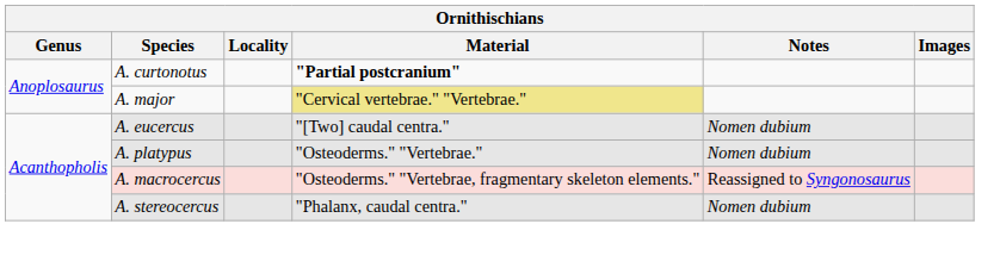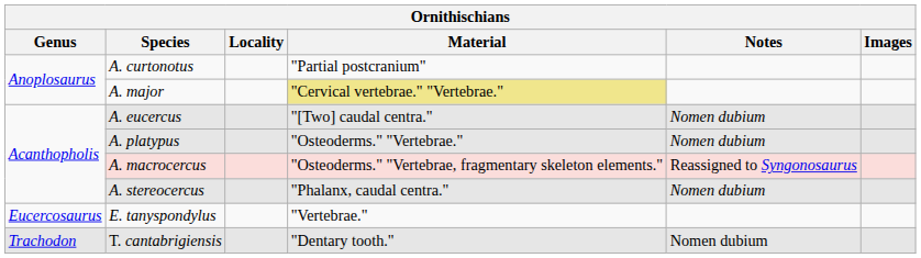 <table class="wikitable">
 <tr>
 <th colspan="6">Ornithischians</th>
 </tr>
 <tr>
 <th>Genus</th>
 <th>Species</th>
 <th>Locality</th>
 <th>Material</th>
 <th>Notes</th>
 <th>Images</th>
 </tr>
 <tr>
 <td rowspan="2"><em><a href='#'>Anoplosaurus</a></em></td>
 <td><em>A. curtonotus</em></td>
 <td></td>
-<td><strong>"Partial postcranium"</strong></td>
+<td>"Partial postcranium"</td>
 <td></td>
 <td></td>
 </tr>
 <tr>
 <td><em>A.</em> <em>major</em></td>
 <td></td>
 <td style="background: khaki;">"Cervical vertebrae." "Vertebrae."</td>
 <td></td>
 <td></td>
 </tr>
 <tr>
 <td rowspan="4"><em><a href='#'>Acanthopholis</a></em></td>
 <td style="background:#E6E6E6;"><em>A. eucercus</em></td>
 <td style="background:#E6E6E6;"></td>
 <td style="background:#E6E6E6;">"[Two] caudal centra."</td>
 <td style="background:#E6E6E6;"><em>Nomen dubium</em></td>
 <td style="background:#E6E6E6;"></td>
 </tr>
 <tr>
 <td style="background:#E6E6E6;"><em>A. platypus</em></td>
 <td style="background:#E6E6E6;"></td>
 <td style="background:#E6E6E6;">"Osteoderms." "Vertebrae."</td>
 <td style="background:#E6E6E6;"><em>Nomen dubium</em></td>
 <td style="background:#E6E6E6;"></td>
 </tr>
 <tr>
 <td style="background:#fbdddb;"><em>A. macrocercus</em></td>
 <td style="background:#fbdddb;"></td>
 <td style="background:#fbdddb;">"Osteoderms." "Vertebrae, fragmentary skeleton elements."</td>
 <td style="background:#fbdddb;">Reassigned to <em><a href='#'>Syngonosaurus</a></em></td>
 <td style="background:#fbdddb;"></td>
 </tr>
 <tr>
 <td style="background:#E6E6E6;"><em>A. stereocercus</em></td>
 <td style="background:#E6E6E6;"></td>
 <td style="background:#E6E6E6;">"Phalanx, caudal centra."</td>
 <td style="background:#E6E6E6;"><em>Nomen dubium</em></td>
 <td style="background:#E6E6E6;"></td>
 </tr>
+<tr>
+<td><em><a href='#'>Eucercosaurus</a></em></td>
+<td><em>E. tanyspondylus</em></td>
+<td></td>
+<td>"Vertebrae."</td>
+<td></td>
+<td></td>
+</tr>
+<tr>
+<td style="background:#E6E6E6;"><em><a href='#'>Trachodon</a></em></td>
+<td style="background:#E6E6E6;">T. <em>cantabrigiensis</em></td>
+<td style="background:#E6E6E6;"></td>
+<td style="background:#E6E6E6;">"Dentary tooth."</td>
+<td style="background:#E6E6E6;">Nomen dubium</td>
+<td style="background:#E6E6E6;"></td>
+</tr>
 </table>
